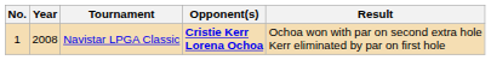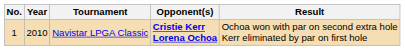 <table class="wikitable" style="font-size:95%;">
 <tr>
 <th>No.</th>
 <th>Year</th>
 <th>Tournament</th>
 <th>Opponent(s)</th>
 <th>Result</th>
 </tr>
 <tr style="background:#F5DEB3;">
 <td align=center>1</td>
-<td>2008</td>
+<td>2010</td>
 <td><a href='#'>Navistar LPGA Classic</a></td>
 <td><strong> <a href='#'>Cristie Kerr</a><br> <a href='#'>Lorena Ochoa</a></strong></td>
 <td>Ochoa won with par on second extra hole<br>Kerr eliminated by par on first hole</td>
 </tr>
 </table>
